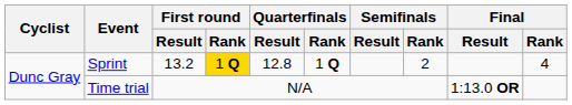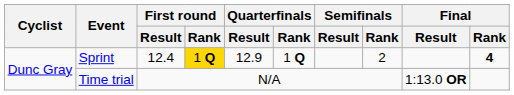 <table class=wikitable style="font-size:90%">
 <tr>
 <th rowspan=2>Cyclist</th>
 <th rowspan=2>Event</th>
 <th colspan=2>First round</th>
 <th colspan=2>Quarterfinals</th>
 <th colspan=2>Semifinals</th>
 <th colspan=2>Final</th>
 </tr>
 <tr>
 <th>Result</th>
 <th>Rank</th>
 <th>Result</th>
 <th>Rank</th>
 <th>Result</th>
 <th>Rank</th>
 <th>Result</th>
 <th>Rank</th>
 </tr>
 <tr>
 <td rowspan=2><a href='#'>Dunc Gray</a></td>
 <td><a href='#'>Sprint</a></td>
-<td align=center>13.2</td>
+<td align=center>12.4</td>
 <td align=center style="background: gold;">1 <strong>Q</strong></td>
-<td align=center>12.8</td>
+<td align=center>12.9</td>
 <td align=center>1 <strong>Q</strong></td>
 <td align=center></td>
 <td align=center>2</td>
 <td align=center></td>
-<td align=center>4</td>
+<td align=center><strong>4</strong></td>
 </tr>
 <tr>
 <td><a href='#'>Time trial</a></td>
 <td align=center colspan=6>N/A</td>
 <td align=center>1:13.0 <strong>OR</strong></td>
 <td align=center></td>
 </tr>
 </table>
